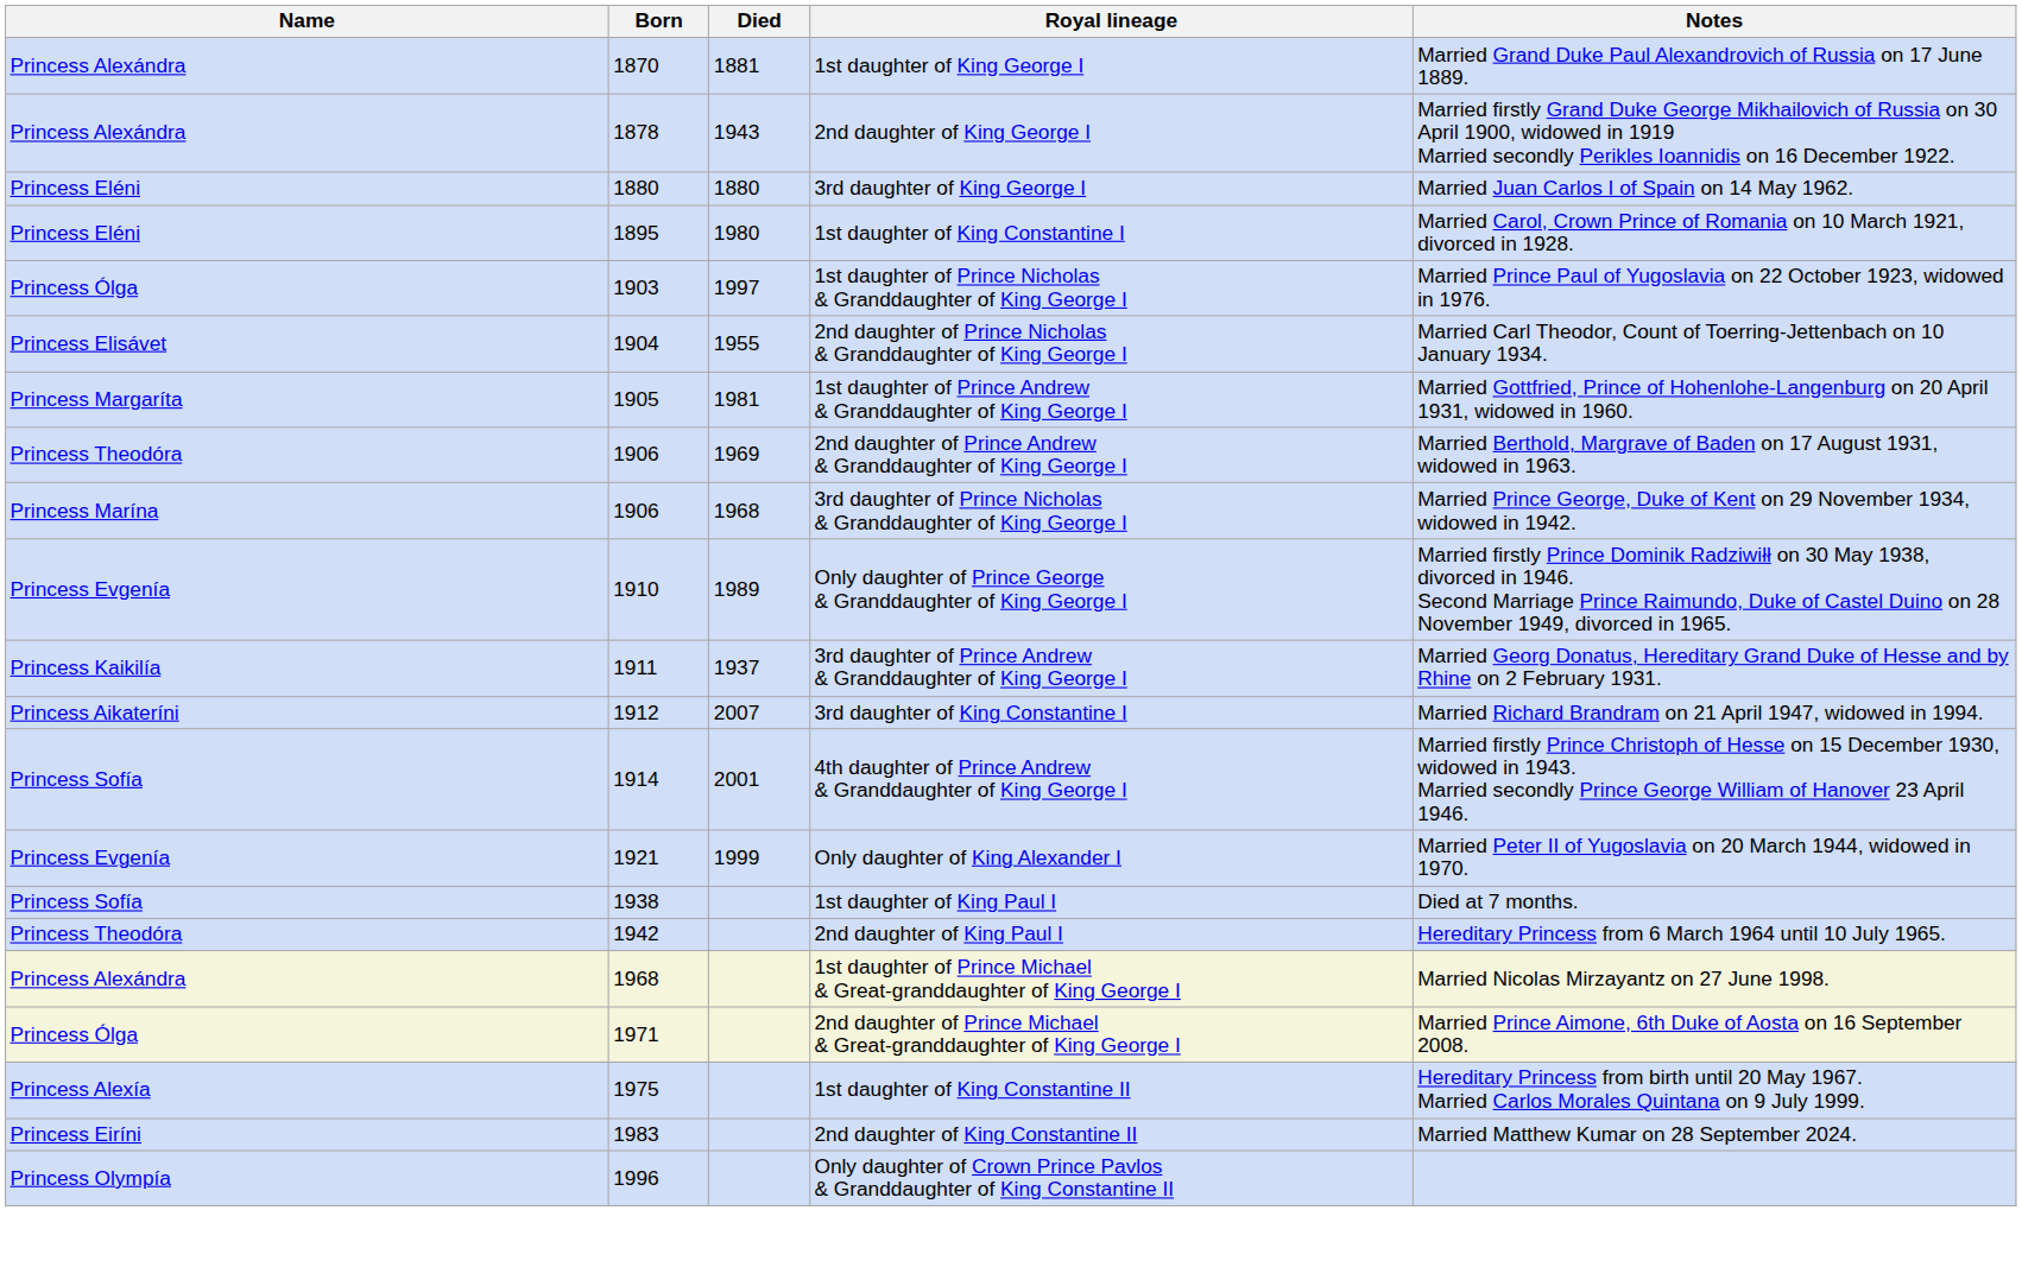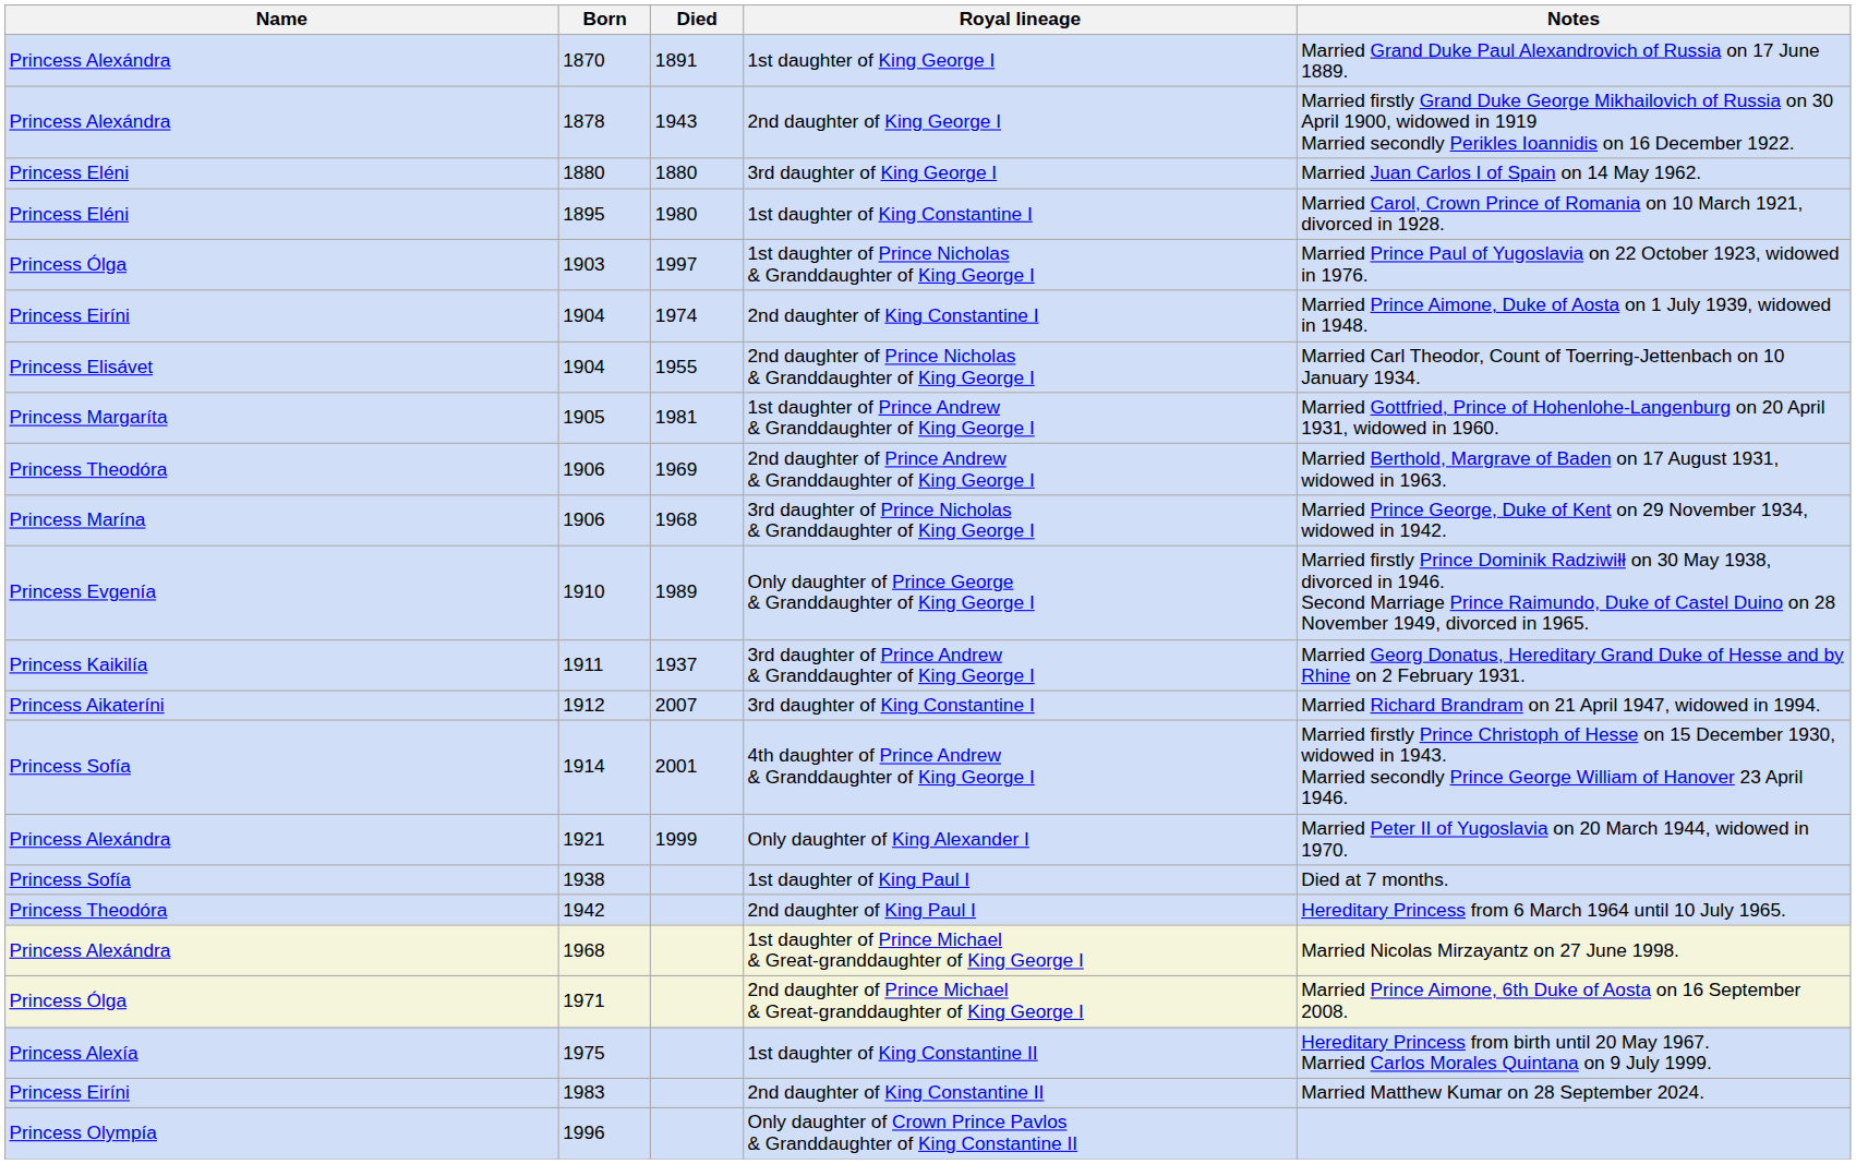 <table class="wikitable sortable">
 <tr>
 <th>Name</th>
 <th style="width:5%">Born</th>
 <th style="width:5%">Died</th>
 <th style="width:30%">Royal lineage</th>
 <th style="width:30%">Notes</th>
 </tr>
 <tr>
 <td style="background:#d0def8"><a href='#'>Princess Alexándra</a></td>
 <td style="background:#d0def8">1870</td>
-<td style="background:#d0def8">1881</td>
+<td style="background:#d0def8">1891</td>
 <td style="background:#d0def8">1st daughter of <a href='#'>King George I</a></td>
 <td style="background:#d0def8">Married <a href='#'>Grand Duke Paul Alexandrovich of Russia</a> on 17 June 1889.</td>
 </tr>
 <tr>
 <td style="background:#d0def8"><a href='#'>Princess Alexándra</a></td>
 <td style="background:#d0def8">1878</td>
 <td style="background:#d0def8">1943</td>
 <td style="background:#d0def8">2nd daughter of <a href='#'>King George I</a></td>
 <td style="background:#d0def8">Married firstly <a href='#'>Grand Duke George Mikhailovich of Russia</a> on 30 April 1900, widowed in 1919<br>Married secondly <a href='#'>Perikles Ioannidis</a> on 16 December 1922.</td>
 </tr>
 <tr>
 <td style="background:#d0def8"><a href='#'>Princess Eléni</a></td>
 <td style="background:#d0def8">1880</td>
 <td style="background:#d0def8">1880</td>
 <td style="background:#d0def8">3rd daughter of <a href='#'>King George I</a></td>
 <td style="background:#d0def8">Married <a href='#'>Juan Carlos I of Spain</a> on 14 May 1962.</td>
 </tr>
 <tr>
 <td style="background:#d0def8"><a href='#'>Princess Eléni</a></td>
 <td style="background:#d0def8">1895</td>
 <td style="background:#d0def8">1980</td>
 <td style="background:#d0def8">1st daughter of <a href='#'>King Constantine I</a></td>
 <td style="background:#d0def8">Married <a href='#'>Carol, Crown Prince of Romania</a> on 10 March 1921, divorced in 1928.</td>
 </tr>
 <tr>
 <td style="background:#d0def8"><a href='#'>Princess Ólga</a></td>
 <td style="background:#d0def8">1903</td>
 <td style="background:#d0def8">1997</td>
 <td style="background:#d0def8">1st daughter of <a href='#'>Prince Nicholas</a><br>& Granddaughter of <a href='#'>King George I</a></td>
 <td style="background:#d0def8">Married <a href='#'>Prince Paul of Yugoslavia</a> on 22 October 1923, widowed in 1976.</td>
+</tr>
+<tr>
+<td style="background:#d0def8"><a href='#'>Princess Eiríni</a></td>
+<td style="background:#d0def8">1904</td>
+<td style="background:#d0def8">1974</td>
+<td style="background:#d0def8">2nd daughter of <a href='#'>King Constantine I</a></td>
+<td style="background:#d0def8">Married <a href='#'>Prince Aimone, Duke of Aosta</a> on 1 July 1939, widowed in 1948.</td>
 </tr>
 <tr>
 <td style="background:#d0def8"><a href='#'>Princess Elisávet</a></td>
 <td style="background:#d0def8">1904</td>
 <td style="background:#d0def8">1955</td>
 <td style="background:#d0def8">2nd daughter of <a href='#'>Prince Nicholas</a><br>& Granddaughter of <a href='#'>King George I</a></td>
 <td style="background:#d0def8">Married Carl Theodor, Count of Toerring-Jettenbach on 10 January 1934.</td>
 </tr>
 <tr>
 <td style="background:#d0def8"><a href='#'>Princess Margaríta</a></td>
 <td style="background:#d0def8">1905</td>
 <td style="background:#d0def8">1981</td>
 <td style="background:#d0def8">1st daughter of <a href='#'>Prince Andrew</a><br>& Granddaughter of <a href='#'>King George I</a></td>
 <td style="background:#d0def8">Married <a href='#'>Gottfried, Prince of Hohenlohe-Langenburg</a> on 20 April 1931, widowed in 1960.</td>
 </tr>
 <tr>
 <td style="background:#d0def8"><a href='#'>Princess Theodóra</a></td>
 <td style="background:#d0def8">1906</td>
 <td style="background:#d0def8">1969</td>
 <td style="background:#d0def8">2nd daughter of <a href='#'>Prince Andrew</a><br>& Granddaughter of <a href='#'>King George I</a></td>
 <td style="background:#d0def8">Married <a href='#'>Berthold, Margrave of Baden</a> on 17 August 1931, widowed in 1963.</td>
 </tr>
 <tr>
 <td style="background:#d0def8"><a href='#'>Princess Marína</a></td>
 <td style="background:#d0def8">1906</td>
 <td style="background:#d0def8">1968</td>
 <td style="background:#d0def8">3rd daughter of <a href='#'>Prince Nicholas</a><br>& Granddaughter of <a href='#'>King George I</a></td>
 <td style="background:#d0def8">Married <a href='#'>Prince George, Duke of Kent</a> on 29 November 1934, widowed in 1942.</td>
 </tr>
 <tr>
 <td style="background:#d0def8"><a href='#'>Princess Evgenía</a></td>
 <td style="background:#d0def8">1910</td>
 <td style="background:#d0def8">1989</td>
 <td style="background:#d0def8">Only daughter of <a href='#'>Prince George</a><br>& Granddaughter of <a href='#'>King George I</a></td>
 <td style="background:#d0def8">Married firstly <a href='#'>Prince Dominik Radziwiłł</a> on 30 May 1938, divorced in 1946.<br>Second Marriage <a href='#'>Prince Raimundo, Duke of Castel Duino</a> on 28 November 1949, divorced in 1965.</td>
 </tr>
 <tr>
 <td style="background:#d0def8"><a href='#'>Princess Kaikilía</a></td>
 <td style="background:#d0def8">1911</td>
 <td style="background:#d0def8">1937</td>
 <td style="background:#d0def8">3rd daughter of <a href='#'>Prince Andrew</a><br>& Granddaughter of <a href='#'>King George I</a></td>
 <td style="background:#d0def8">Married <a href='#'>Georg Donatus, Hereditary Grand Duke of Hesse and by Rhine</a> on 2 February 1931.</td>
 </tr>
 <tr>
 <td style="background:#d0def8"><a href='#'>Princess Aikateríni</a></td>
 <td style="background:#d0def8">1912</td>
 <td style="background:#d0def8">2007</td>
 <td style="background:#d0def8">3rd daughter of <a href='#'>King Constantine I</a></td>
 <td style="background:#d0def8">Married <a href='#'>Richard Brandram</a> on 21 April 1947, widowed in 1994.</td>
 </tr>
 <tr>
 <td style="background:#d0def8"><a href='#'>Princess Sofía</a></td>
 <td style="background:#d0def8">1914</td>
 <td style="background:#d0def8">2001</td>
 <td style="background:#d0def8">4th daughter of <a href='#'>Prince Andrew</a><br>& Granddaughter of <a href='#'>King George I</a></td>
 <td style="background:#d0def8">Married firstly <a href='#'>Prince Christoph of Hesse</a> on 15 December 1930, widowed in 1943.<br>Married secondly <a href='#'>Prince George William of Hanover</a> 23 April 1946.</td>
 </tr>
 <tr>
-<td style="background:#d0def8"><a href='#'>Princess Evgenía</a></td>
+<td style="background:#d0def8"><a href='#'>Princess Alexándra</a></td>
 <td style="background:#d0def8">1921</td>
 <td style="background:#d0def8">1999</td>
 <td style="background:#d0def8">Only daughter of <a href='#'>King Alexander I</a></td>
 <td style="background:#d0def8">Married <a href='#'>Peter II of Yugoslavia</a> on 20 March 1944, widowed in 1970.</td>
 </tr>
 <tr>
 <td style="background:#d0def8"><a href='#'>Princess Sofía</a></td>
 <td style="background:#d0def8">1938</td>
 <td style="background:#d0def8"></td>
 <td style="background:#d0def8">1st daughter of <a href='#'>King Paul I</a></td>
 <td style="background:#d0def8">Died at 7 months.</td>
 </tr>
 <tr>
 <td style="background:#d0def8"><a href='#'>Princess Theodóra</a></td>
 <td style="background:#d0def8">1942</td>
 <td style="background:#d0def8"></td>
 <td style="background:#d0def8">2nd daughter of <a href='#'>King Paul I</a></td>
 <td style="background:#d0def8"><a href='#'>Hereditary Princess</a> from 6 March 1964 until 10 July 1965.</td>
 </tr>
 <tr>
 <td style="background:beige"><a href='#'>Princess Alexándra</a></td>
 <td style="background:beige">1968</td>
 <td style="background:beige"></td>
 <td style="background:beige">1st daughter of <a href='#'>Prince Michael</a><br>& Great-granddaughter of <a href='#'>King George I</a></td>
 <td style="background:beige">Married Nicolas Mirzayantz on 27 June 1998.</td>
 </tr>
 <tr>
 <td style="background:beige"><a href='#'>Princess Ólga</a></td>
 <td style="background:beige">1971</td>
 <td style="background:beige"></td>
 <td style="background:beige">2nd daughter of <a href='#'>Prince Michael</a><br>& Great-granddaughter of <a href='#'>King George I</a></td>
 <td style="background:beige">Married <a href='#'>Prince Aimone, 6th Duke of Aosta</a> on 16 September 2008.</td>
 </tr>
 <tr>
 <td style="background:#d0def8"><a href='#'>Princess Alexía</a></td>
 <td style="background:#d0def8">1975</td>
 <td style="background:#d0def8"></td>
 <td style="background:#d0def8">1st daughter of <a href='#'>King Constantine II</a></td>
 <td style="background:#d0def8"><a href='#'>Hereditary Princess</a> from birth until 20 May 1967.<br>Married <a href='#'>Carlos Morales Quintana</a> on 9 July 1999.</td>
 </tr>
 <tr>
 <td style="background:#d0def8"><a href='#'>Princess Eiríni</a></td>
 <td style="background:#d0def8">1983</td>
 <td style="background:#d0def8"></td>
 <td style="background:#d0def8">2nd daughter of <a href='#'>King Constantine II</a></td>
 <td style="background:#d0def8">Married Matthew Kumar on 28 September 2024.</td>
 </tr>
 <tr>
 <td style="background:#d0def8"><a href='#'>Princess Olympía</a></td>
 <td style="background:#d0def8">1996</td>
 <td style="background:#d0def8"></td>
 <td style="background:#d0def8">Only daughter of <a href='#'>Crown Prince Pavlos</a><br>& Granddaughter of <a href='#'>King Constantine II</a></td>
 <td style="background:#d0def8"></td>
 </tr>
 </table>
